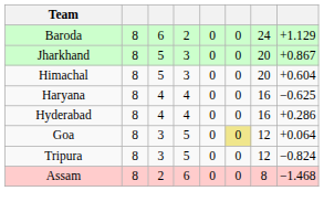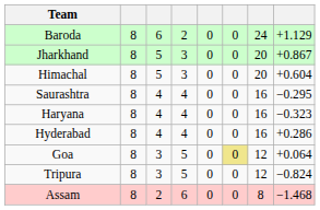 <table class="wikitable" style="text-align:center">
 <tr>
 <th style="width:140px;">Team</th>
 <th style="width:25px;"></th>
 <th style="width:25px;"></th>
 <th style="width:25px;"></th>
 <th style="width:25px;"></th>
 <th style="width:25px;"></th>
 <th style="width:25px;"></th>
 <th style="width:40px;"></th>
 </tr>
 <tr style="background:#cfc;">
 <td>Baroda</td>
 <td>8</td>
 <td>6</td>
 <td>2</td>
 <td>0</td>
 <td>0</td>
 <td>24</td>
 <td>+1.129</td>
 </tr>
 <tr style="background:#cfc;">
 <td>Jharkhand</td>
 <td>8</td>
 <td>5</td>
 <td>3</td>
 <td>0</td>
 <td>0</td>
 <td>20</td>
 <td>+0.867</td>
 </tr>
 <tr>
 <td>Himachal</td>
 <td>8</td>
 <td>5</td>
 <td>3</td>
 <td>0</td>
 <td>0</td>
 <td>20</td>
 <td>+0.604</td>
 </tr>
 <tr>
+<td>Saurashtra</td>
+<td>8</td>
+<td>4</td>
+<td>4</td>
+<td>0</td>
+<td>0</td>
+<td>16</td>
+<td>−0.295</td>
+</tr>
+<tr>
 <td>Haryana</td>
 <td>8</td>
 <td>4</td>
 <td>4</td>
 <td>0</td>
 <td>0</td>
 <td>16</td>
-<td>−0.625</td>
+<td>−0.323</td>
 </tr>
 <tr>
 <td>Hyderabad</td>
 <td>8</td>
 <td>4</td>
 <td>4</td>
 <td>0</td>
 <td>0</td>
 <td>16</td>
 <td>+0.286</td>
 </tr>
 <tr>
 <td>Goa</td>
 <td>8</td>
 <td>3</td>
 <td>5</td>
 <td>0</td>
 <td style="background: khaki;">0</td>
 <td>12</td>
 <td>+0.064</td>
 </tr>
 <tr>
 <td>Tripura</td>
 <td>8</td>
 <td>3</td>
 <td>5</td>
 <td>0</td>
 <td>0</td>
 <td>12</td>
 <td>−0.824</td>
 </tr>
 <tr style="background:#fcc">
 <td>Assam</td>
 <td>8</td>
 <td>2</td>
 <td>6</td>
 <td>0</td>
 <td>0</td>
 <td>8</td>
 <td>−1.468</td>
 </tr>
 </table>
